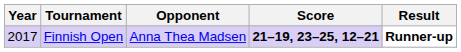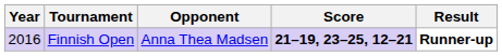 <table class="sortable wikitable" style="font-size: 90%;">
 <tr>
 <th>Year</th>
 <th>Tournament</th>
 <th>Opponent</th>
 <th>Score</th>
 <th>Result</th>
 </tr>
 <tr style="background:#D8CEF6">
-<td align="center">2017</td>
+<td align="center">2016</td>
 <td align="left"><a href='#'>Finnish Open</a></td>
 <td align="left"> <a href='#'>Anna Thea Madsen</a></td>
 <td align="left"><strong>21–19, 23–25, 12–21</strong></td>
 <td style="text-align:left; background:white"> <strong>Runner-up</strong></td>
 </tr>
 </table>
